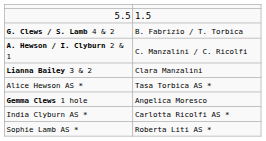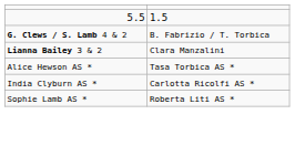 <table class="wikitable">
 <tr>
 <td align="center" width="180"></td>
 <td align="center" width="180"></td>
 </tr>
 <tr>
 <td align="right">5.5</td>
 <td>1.5</td>
 </tr>
 <tr>
 <td><small><strong>G. Clews / S. Lamb</strong> 4 & 2</small></td>
 <td><small>B. Fabrizio / T. Torbica</small></td>
 </tr>
 <tr>
-<td><small><strong>A. Hewson / I. Clyburn</strong> 2 & 1</small></td>
-<td><small>C. Manzalini / C. Ricolfi</small></td>
-</tr>
-<tr>
 <td><small><strong>Lianna Bailey</strong> 3 & 2</small></td>
 <td><small>Clara Manzalini</small></td>
 </tr>
 <tr>
 <td><small>Alice Hewson AS *</small></td>
 <td><small>Tasa Torbica AS *</small></td>
-</tr>
-<tr>
-<td><small><strong>Gemma Clews</strong> 1 hole</small></td>
-<td><small>Angelica Moresco</small></td>
 </tr>
 <tr>
 <td><small>India Clyburn  AS *</small></td>
 <td><small>Carlotta Ricolfi AS *</small></td>
 </tr>
 <tr>
 <td><small>Sophie Lamb AS *</small></td>
 <td><small>Roberta Liti AS *</small></td>
 </tr>
 </table>
